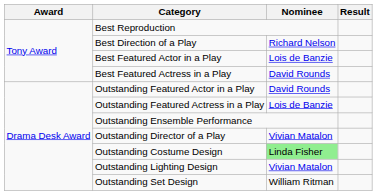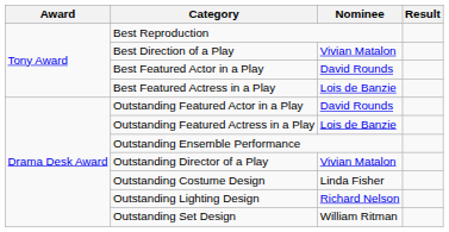 <table class=wikitable>
 <tr>
 <th scope=col>Award</th>
 <th scope=col>Category</th>
 <th scope=col>Nominee</th>
 <th scope=col>Result</th>
 </tr>
 <tr>
 <td rowspan=4><a href='#'>Tony Award</a></td>
 <td colspan=2>Best Reproduction</td>
 <td></td>
 </tr>
 <tr>
 <td>Best Direction of a Play</td>
-<td><a href='#'>Richard Nelson</a></td>
+<td><a href='#'>Vivian Matalon</a></td>
 <td></td>
 </tr>
 <tr>
 <td>Best Featured Actor in a Play</td>
-<td><a href='#'>Lois de Banzie</a></td>
+<td><a href='#'>David Rounds</a></td>
 <td></td>
 </tr>
 <tr>
 <td>Best Featured Actress in a Play</td>
-<td><a href='#'>David Rounds</a></td>
+<td><a href='#'>Lois de Banzie</a></td>
 <td></td>
 </tr>
 <tr>
 <td rowspan=7><a href='#'>Drama Desk Award</a></td>
 <td>Outstanding Featured Actor in a Play</td>
 <td><a href='#'>David Rounds</a></td>
 <td></td>
 </tr>
 <tr>
 <td>Outstanding Featured Actress in a Play</td>
 <td><a href='#'>Lois de Banzie</a></td>
 <td></td>
 </tr>
 <tr>
 <td colspan=2>Outstanding Ensemble Performance</td>
 <td></td>
 </tr>
 <tr>
 <td>Outstanding Director of a Play</td>
 <td><a href='#'>Vivian Matalon</a></td>
 <td></td>
 </tr>
 <tr>
 <td>Outstanding Costume Design</td>
-<td style="background: lightgreen;">Linda Fisher</td>
+<td>Linda Fisher</td>
 <td></td>
 </tr>
 <tr>
 <td>Outstanding Lighting Design</td>
-<td><a href='#'>Vivian Matalon</a></td>
+<td><a href='#'>Richard Nelson</a></td>
 <td></td>
 </tr>
 <tr>
 <td>Outstanding Set Design</td>
 <td>William Ritman</td>
 <td></td>
 </tr>
 </table>
